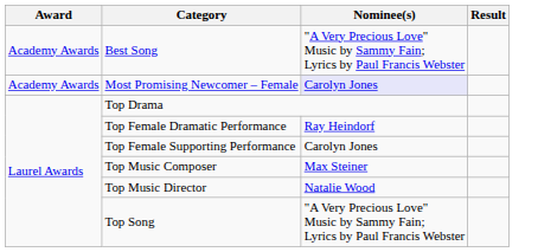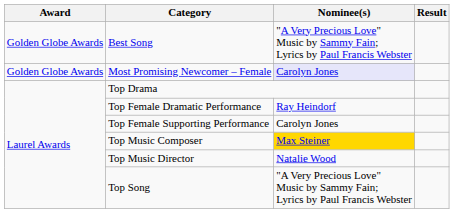 <table class="wikitable plainrowheaders">
 <tr>
 <th>Award</th>
 <th>Category</th>
 <th>Nominee(s)</th>
 <th>Result</th>
 </tr>
 <tr>
-<td><a href='#'>Academy Awards</a></td>
+<td><a href='#'>Golden Globe Awards</a></td>
 <td><a href='#'>Best Song</a></td>
 <td>"<a href='#'>A Very Precious Love</a>" <br> Music by <a href='#'>Sammy Fain</a>; <br> Lyrics by <a href='#'>Paul Francis Webster</a></td>
 <td></td>
 </tr>
 <tr>
-<td><a href='#'>Academy Awards</a></td>
+<td><a href='#'>Golden Globe Awards</a></td>
 <td><a href='#'>Most Promising Newcomer – Female</a></td>
 <td style="background: lavender;"><a href='#'>Carolyn Jones</a></td>
 <td></td>
 </tr>
 <tr>
 <td rowspan="6"><a href='#'>Laurel Awards</a></td>
 <td colspan="2">Top Drama</td>
 <td></td>
 </tr>
 <tr>
 <td>Top Female Dramatic Performance</td>
 <td><a href='#'>Ray Heindorf</a></td>
 <td></td>
 </tr>
 <tr>
 <td>Top Female Supporting Performance</td>
 <td>Carolyn Jones</td>
 <td></td>
 </tr>
 <tr>
 <td>Top Music Composer</td>
-<td><a href='#'>Max Steiner</a></td>
+<td style="background: gold;"><a href='#'>Max Steiner</a></td>
 <td></td>
 </tr>
 <tr>
 <td>Top Music Director</td>
 <td><a href='#'>Natalie Wood</a></td>
 <td></td>
 </tr>
 <tr>
 <td>Top Song</td>
 <td>"A Very Precious Love" <br> Music by Sammy Fain; <br> Lyrics by Paul Francis Webster</td>
 <td></td>
 </tr>
 </table>
